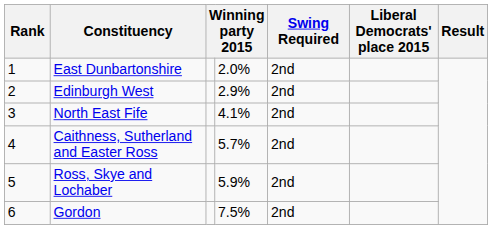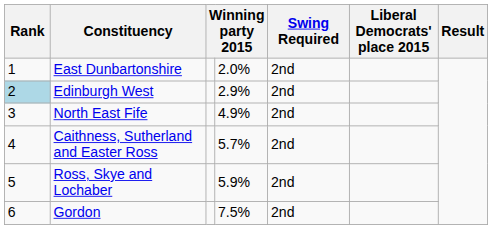 <table class="wikitable" style="width:550px">
 <tr>
 <th style="width:50px;">Rank</th>
 <th style="width:225px;">Constituency</th>
 <th colspan="2" style="width:175px;">Winning party 2015</th>
 <th style="width:100px;"><a href='#'>Swing</a> Required</th>
 <th style="width:100px;">Liberal Democrats' place 2015</th>
 <th colspan="2" style="width:100px;">Result</th>
 </tr>
 <tr>
 <td>1</td>
 <td><a href='#'>East Dunbartonshire</a></td>
 <td></td>
 <td>2.0%</td>
 <td>2nd</td>
 <td></td>
 </tr>
 <tr>
-<td>2</td>
+<td style="background: lightblue;">2</td>
 <td><a href='#'>Edinburgh West</a></td>
 <td></td>
 <td>2.9%</td>
 <td>2nd</td>
 <td></td>
 </tr>
 <tr>
 <td>3</td>
 <td><a href='#'>North East Fife</a></td>
 <td></td>
-<td>4.1%</td>
+<td>4.9%</td>
 <td>2nd</td>
 <td></td>
 </tr>
 <tr>
 <td>4</td>
 <td><a href='#'>Caithness, Sutherland and Easter Ross</a></td>
 <td></td>
 <td>5.7%</td>
 <td>2nd</td>
 <td></td>
 </tr>
 <tr>
 <td>5</td>
 <td><a href='#'>Ross, Skye and Lochaber</a></td>
 <td></td>
 <td>5.9%</td>
 <td>2nd</td>
 <td></td>
 </tr>
 <tr>
 <td>6</td>
 <td><a href='#'>Gordon</a></td>
 <td></td>
 <td>7.5%</td>
 <td>2nd</td>
 <td></td>
 </tr>
 </table>
